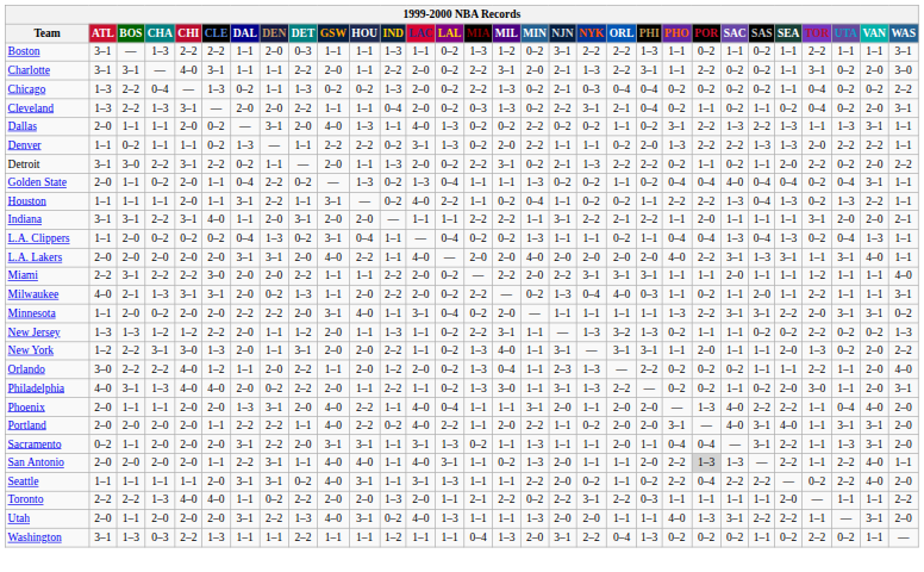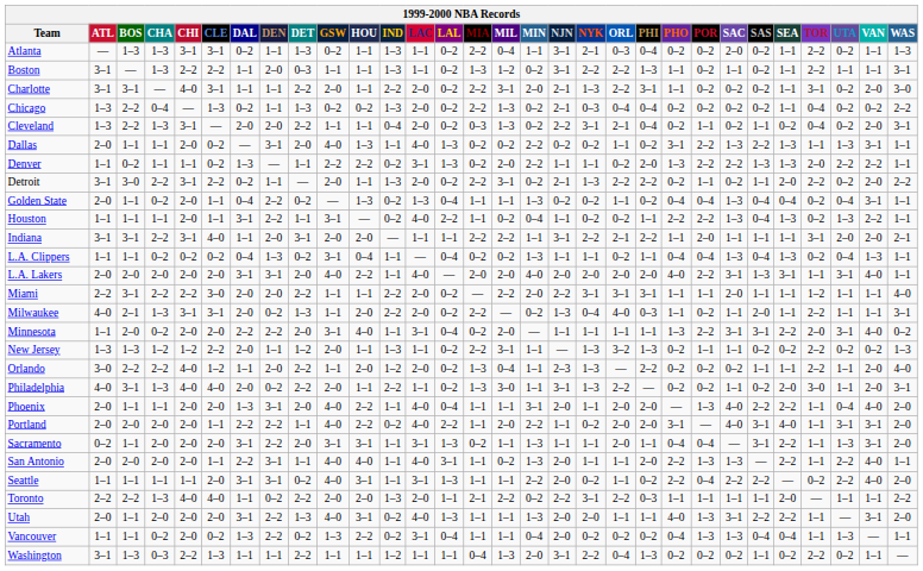 <table class="wikitable" style="font-size:90%; text-align:center;">
 <tr>
 <th colspan=30>1999-2000 NBA Records</th>
 </tr>
 <tr>
 <th width=100>Team</th>
 <th style="background:#CA102F;color:#FFFFFF;width=35">ATL</th>
 <th style="background:#006400;color:#FFFFFF;width=35">BOS</th>
 <th style="background:#008080;color:#FFFFFF;width=35">CHA</th>
 <th style="background:#BA0C2F;color:#FFFFFF;width=35">CHI</th>
 <th style="background:#000000;color:#5787DC;width=35">CLE</th>
 <th style="background:#00008B;color:#FFFFFF;width=35">DAL</th>
 <th style="background:#141A44;color:#C69966;width=35">DEN</th>
 <th style="background:#008080;color:#FFFFFF;width=35">DET</th>
 <th style="background:#031E41;color:#FEA302;width=35">GSW</th>
 <th style="background:#1D2951;color:#FFFFFF;width=35">HOU</th>
 <th style="background:#081F3F;color:#FDCC04;width=35">IND</th>
 <th style="background:#D40032;color:#1A2E8B;width=35">LAC</th>
 <th style="background:#800080;color:#FFD700;width=35">LAL</th>
 <th style="background:#000000;color:#8B0000;width=35">MIA</th>
 <th style="background:#4B0082;color:#FFFFFF;width=35">MIL</th>
 <th style="background:#236192;color:#FFFFFF;width=35">MIN</th>
 <th style="background:#031E41;color:#CED5DD;width=35">NJN</th>
 <th style="background:#003593;color:#FF4F03;width=35">NYK</th>
 <th style="background:#0056B5;color:#FFFFFF;width=35">ORL</th>
 <th style="background:#000000;color:#BB9754;width=35">PHI</th>
 <th style="background:#5F24A0;color:#FF6303;width=35">PHO</th>
 <th style="background:#000000;color:#C90F2E;width=35">POR</th>
 <th style="background:#6846A8;color:#FFFFFF;width=35">SAC</th>
 <th style="background:#000000;color:#C0C0C0;width=35">SAS</th>
 <th style="background:#173F36;color:#FFFFFF;width=35">SEA</th>
 <th style="background:#7436BF;color:#BE0F34;width=35">TOR</th>
 <th style="background:#644A9C;color:#149BC7;width=35">UTA</th>
 <th style="background:#00B2AA;color:#FFFFFF;width=35">VAN</th>
 <th style="background:#236192;color:#FFFFFF;width=35">WAS</th>
+</tr>
+<tr>
+<td style="text-align:left;"><a href='#'>Atlanta</a></td>
+<td>—</td>
+<td>1–3</td>
+<td>1–3</td>
+<td>3–1</td>
+<td>3–1</td>
+<td>0–2</td>
+<td>1–1</td>
+<td>1–3</td>
+<td>0–2</td>
+<td>1–1</td>
+<td>1–3</td>
+<td>1–1</td>
+<td>0–2</td>
+<td>2–2</td>
+<td>0–4</td>
+<td>1–1</td>
+<td>3–1</td>
+<td>2–1</td>
+<td>0–3</td>
+<td>0–4</td>
+<td>0–2</td>
+<td>0–2</td>
+<td>2–0</td>
+<td>0–2</td>
+<td>1–1</td>
+<td>2–2</td>
+<td>0–2</td>
+<td>1–1</td>
+<td>1–3</td>
 </tr>
 <tr>
 <td style="text-align:left;"><a href='#'>Boston</a></td>
 <td>3–1</td>
 <td>—</td>
 <td>1–3</td>
 <td>2–2</td>
 <td>2–2</td>
 <td>1–1</td>
 <td>2–0</td>
 <td>0–3</td>
 <td>1–1</td>
 <td>1–1</td>
 <td>1–3</td>
 <td>1–1</td>
 <td>0–2</td>
 <td>1–3</td>
 <td>1–2</td>
 <td>0–2</td>
 <td>3–1</td>
 <td>2–2</td>
 <td>2–2</td>
 <td>1–3</td>
 <td>1–1</td>
 <td>0–2</td>
 <td>1–1</td>
 <td>0–2</td>
 <td>1–1</td>
 <td>2–2</td>
 <td>1–1</td>
 <td>1–1</td>
 <td>3–1</td>
 </tr>
 <tr>
 <td style="text-align:left;"><a href='#'>Charlotte</a></td>
 <td>3–1</td>
 <td>3–1</td>
 <td>—</td>
 <td>4–0</td>
 <td>3–1</td>
 <td>1–1</td>
 <td>1–1</td>
 <td>2–2</td>
 <td>2–0</td>
 <td>1–1</td>
 <td>2–2</td>
 <td>2–0</td>
 <td>0–2</td>
 <td>2–2</td>
 <td>3–1</td>
 <td>2–0</td>
 <td>2–1</td>
 <td>1–3</td>
 <td>2–2</td>
 <td>3–1</td>
 <td>1–1</td>
-<td>2–2</td>
+<td>0–2</td>
 <td>0–2</td>
 <td>0–2</td>
 <td>1–1</td>
 <td>3–1</td>
 <td>0–2</td>
 <td>2–0</td>
 <td>3–0</td>
 </tr>
 <tr>
 <td style="text-align:left;"><a href='#'>Chicago</a></td>
 <td>1–3</td>
 <td>2–2</td>
 <td>0–4</td>
 <td>—</td>
 <td>1–3</td>
 <td>0–2</td>
 <td>1–1</td>
 <td>1–3</td>
 <td>0–2</td>
 <td>0–2</td>
 <td>1–3</td>
 <td>2–0</td>
 <td>0–2</td>
 <td>2–2</td>
 <td>1–3</td>
 <td>0–2</td>
 <td>2–1</td>
 <td>0–3</td>
 <td>0–4</td>
 <td>0–4</td>
 <td>0–2</td>
 <td>0–2</td>
 <td>0–2</td>
 <td>0–2</td>
 <td>1–1</td>
 <td>0–4</td>
 <td>0–2</td>
 <td>0–2</td>
 <td>2–2</td>
 </tr>
 <tr>
 <td style="text-align:left;"><a href='#'>Cleveland</a></td>
 <td>1–3</td>
 <td>2–2</td>
 <td>1–3</td>
 <td>3–1</td>
 <td>—</td>
 <td>2–0</td>
 <td>2–0</td>
 <td>2–2</td>
 <td>1–1</td>
 <td>1–1</td>
 <td>0–4</td>
 <td>2–0</td>
 <td>0–2</td>
 <td>0–3</td>
 <td>1–3</td>
 <td>0–2</td>
 <td>2–2</td>
 <td>3–1</td>
 <td>2–1</td>
 <td>0–4</td>
 <td>0–2</td>
 <td>1–1</td>
 <td>0–2</td>
 <td>1–1</td>
 <td>0–2</td>
 <td>0–4</td>
 <td>0–2</td>
 <td>2–0</td>
 <td>3–1</td>
 </tr>
 <tr>
 <td style="text-align:left;"><a href='#'>Dallas</a></td>
 <td>2–0</td>
 <td>1–1</td>
 <td>1–1</td>
 <td>2–0</td>
 <td>0–2</td>
 <td>—</td>
 <td>3–1</td>
 <td>2–0</td>
 <td>4–0</td>
 <td>1–3</td>
 <td>1–1</td>
 <td>4–0</td>
 <td>1–3</td>
 <td>0–2</td>
 <td>0–2</td>
 <td>2–2</td>
 <td>0–2</td>
 <td>0–2</td>
 <td>1–1</td>
 <td>0–2</td>
 <td>3–1</td>
 <td>2–2</td>
 <td>1–3</td>
 <td>2–2</td>
 <td>1–3</td>
 <td>1–1</td>
 <td>1–3</td>
 <td>3–1</td>
 <td>1–1</td>
 </tr>
 <tr>
 <td style="text-align:left;"><a href='#'>Denver</a></td>
 <td>1–1</td>
 <td>0–2</td>
 <td>1–1</td>
 <td>1–1</td>
 <td>0–2</td>
 <td>1–3</td>
 <td>—</td>
 <td>1–1</td>
 <td>2–2</td>
 <td>2–2</td>
 <td>0–2</td>
 <td>3–1</td>
 <td>1–3</td>
 <td>0–2</td>
 <td>2–0</td>
 <td>2–2</td>
 <td>1–1</td>
 <td>1–1</td>
 <td>0–2</td>
 <td>2–0</td>
 <td>1–3</td>
 <td>2–2</td>
 <td>2–2</td>
 <td>1–3</td>
 <td>1–3</td>
 <td>2–0</td>
 <td>2–2</td>
 <td>2–2</td>
 <td>1–1</td>
 </tr>
 <tr>
 <td style="text-align:left;">Detroit</td>
 <td>3–1</td>
 <td>3–0</td>
 <td>2–2</td>
 <td>3–1</td>
 <td>2–2</td>
 <td>0–2</td>
 <td>1–1</td>
 <td>—</td>
 <td>2–0</td>
 <td>1–1</td>
 <td>1–3</td>
 <td>2–0</td>
 <td>0–2</td>
 <td>2–2</td>
 <td>3–1</td>
 <td>0–2</td>
 <td>2–1</td>
 <td>1–3</td>
 <td>2–2</td>
 <td>2–2</td>
 <td>0–2</td>
 <td>1–1</td>
 <td>0–2</td>
 <td>1–1</td>
 <td>2–0</td>
 <td>2–2</td>
 <td>0–2</td>
 <td>2–0</td>
 <td>2–2</td>
 </tr>
 <tr>
 <td style="text-align:left;"><a href='#'>Golden State</a></td>
 <td>2–0</td>
 <td>1–1</td>
 <td>0–2</td>
 <td>2–0</td>
 <td>1–1</td>
 <td>0–4</td>
 <td>2–2</td>
 <td>0–2</td>
 <td>—</td>
 <td>1–3</td>
 <td>0–2</td>
 <td>1–3</td>
 <td>0–4</td>
 <td>1–1</td>
 <td>1–1</td>
 <td>1–3</td>
 <td>0–2</td>
 <td>0–2</td>
 <td>1–1</td>
 <td>0–2</td>
 <td>0–4</td>
 <td>0–4</td>
-<td>4–0</td>
+<td>1–3</td>
 <td>0–4</td>
 <td>0–4</td>
 <td>0–2</td>
 <td>0–4</td>
 <td>3–1</td>
 <td>1–1</td>
 </tr>
 <tr>
 <td style="text-align:left;"><a href='#'>Houston</a></td>
 <td>1–1</td>
 <td>1–1</td>
 <td>1–1</td>
 <td>2–0</td>
 <td>1–1</td>
 <td>3–1</td>
 <td>2–2</td>
 <td>1–1</td>
 <td>3–1</td>
 <td>—</td>
 <td>0–2</td>
 <td>4–0</td>
 <td>2–2</td>
 <td>1–1</td>
 <td>0–2</td>
 <td>0–4</td>
 <td>1–1</td>
 <td>0–2</td>
 <td>0–2</td>
 <td>1–1</td>
 <td>2–2</td>
 <td>2–2</td>
 <td>1–3</td>
 <td>0–4</td>
 <td>1–3</td>
 <td>0–2</td>
 <td>1–3</td>
 <td>2–2</td>
 <td>1–1</td>
 </tr>
 <tr>
 <td style="text-align:left;"><a href='#'>Indiana</a></td>
 <td>3–1</td>
 <td>3–1</td>
 <td>2–2</td>
 <td>3–1</td>
 <td>4–0</td>
 <td>1–1</td>
 <td>2–0</td>
 <td>3–1</td>
 <td>2–0</td>
 <td>2–0</td>
 <td>—</td>
 <td>1–1</td>
 <td>1–1</td>
 <td>2–2</td>
 <td>2–2</td>
 <td>1–1</td>
 <td>3–1</td>
 <td>2–2</td>
 <td>2–1</td>
 <td>2–2</td>
 <td>1–1</td>
 <td>2–0</td>
 <td>1–1</td>
 <td>1–1</td>
 <td>1–1</td>
 <td>3–1</td>
 <td>2–0</td>
 <td>2–0</td>
 <td>2–1</td>
 </tr>
 <tr>
 <td style="text-align:left;"><a href='#'>L.A. Clippers</a></td>
 <td>1–1</td>
-<td>2–0</td>
+<td>1–1</td>
 <td>0–2</td>
 <td>0–2</td>
 <td>0–2</td>
 <td>0–4</td>
 <td>1–3</td>
 <td>0–2</td>
 <td>3–1</td>
 <td>0–4</td>
 <td>1–1</td>
 <td>—</td>
 <td>0–4</td>
 <td>0–2</td>
 <td>0–2</td>
 <td>1–3</td>
 <td>1–1</td>
 <td>1–1</td>
 <td>0–2</td>
 <td>1–1</td>
 <td>0–4</td>
 <td>0–4</td>
 <td>1–3</td>
 <td>0–4</td>
 <td>1–3</td>
 <td>0–2</td>
 <td>0–4</td>
 <td>1–3</td>
 <td>1–1</td>
 </tr>
 <tr>
 <td style="text-align:left;"><a href='#'>L.A. Lakers</a></td>
 <td>2–0</td>
 <td>2–0</td>
 <td>2–0</td>
 <td>2–0</td>
 <td>2–0</td>
 <td>3–1</td>
 <td>3–1</td>
 <td>2–0</td>
 <td>4–0</td>
 <td>2–2</td>
 <td>1–1</td>
 <td>4–0</td>
 <td>—</td>
 <td>2–0</td>
 <td>2–0</td>
 <td>4–0</td>
 <td>2–0</td>
 <td>2–0</td>
 <td>2–0</td>
 <td>2–0</td>
 <td>4–0</td>
 <td>2–2</td>
 <td>3–1</td>
 <td>1–3</td>
 <td>3–1</td>
 <td>1–1</td>
 <td>3–1</td>
 <td>4–0</td>
 <td>1–1</td>
 </tr>
 <tr>
 <td style="text-align:left;"><a href='#'>Miami</a></td>
 <td>2–2</td>
 <td>3–1</td>
 <td>2–2</td>
 <td>2–2</td>
 <td>3–0</td>
 <td>2–0</td>
 <td>2–0</td>
 <td>2–2</td>
 <td>1–1</td>
 <td>1–1</td>
 <td>2–2</td>
 <td>2–0</td>
 <td>0–2</td>
 <td>—</td>
 <td>2–2</td>
 <td>2–0</td>
 <td>2–2</td>
 <td>3–1</td>
 <td>3–1</td>
 <td>3–1</td>
 <td>1–1</td>
 <td>1–1</td>
 <td>2–0</td>
 <td>1–1</td>
 <td>1–1</td>
 <td>1–2</td>
 <td>1–1</td>
 <td>1–1</td>
 <td>4–0</td>
 </tr>
 <tr>
 <td style="text-align:left;"><a href='#'>Milwaukee</a></td>
 <td>4–0</td>
 <td>2–1</td>
 <td>1–3</td>
 <td>3–1</td>
 <td>3–1</td>
 <td>2–0</td>
 <td>0–2</td>
 <td>1–3</td>
 <td>1–1</td>
 <td>2–0</td>
 <td>2–2</td>
 <td>2–0</td>
 <td>0–2</td>
 <td>2–2</td>
 <td>—</td>
 <td>0–2</td>
 <td>1–3</td>
 <td>0–4</td>
 <td>4–0</td>
 <td>0–3</td>
 <td>1–1</td>
 <td>0–2</td>
 <td>1–1</td>
 <td>2–0</td>
 <td>1–1</td>
 <td>2–2</td>
 <td>1–1</td>
 <td>1–1</td>
 <td>3–1</td>
 </tr>
 <tr>
 <td style="text-align:left;"><a href='#'>Minnesota</a></td>
 <td>1–1</td>
 <td>2–0</td>
 <td>0–2</td>
 <td>2–0</td>
 <td>2–0</td>
 <td>2–2</td>
 <td>2–2</td>
 <td>2–0</td>
 <td>3–1</td>
 <td>4–0</td>
 <td>1–1</td>
 <td>3–1</td>
 <td>0–4</td>
 <td>0–2</td>
 <td>2–0</td>
 <td>—</td>
 <td>1–1</td>
 <td>1–1</td>
 <td>1–1</td>
 <td>1–1</td>
 <td>1–3</td>
 <td>2–2</td>
 <td>3–1</td>
 <td>3–1</td>
 <td>2–2</td>
 <td>2–0</td>
 <td>3–1</td>
-<td>3–1</td>
+<td>4–0</td>
 <td>0–2</td>
 </tr>
 <tr>
 <td style="text-align:left;"><a href='#'>New Jersey</a></td>
 <td>1–3</td>
 <td>1–3</td>
 <td>1–2</td>
 <td>1–2</td>
 <td>2–2</td>
 <td>2–0</td>
 <td>1–1</td>
 <td>1–2</td>
 <td>2–0</td>
 <td>1–1</td>
 <td>1–3</td>
 <td>1–1</td>
 <td>0–2</td>
 <td>2–2</td>
 <td>3–1</td>
 <td>1–1</td>
 <td>—</td>
 <td>1–3</td>
 <td>3–2</td>
 <td>1–3</td>
 <td>0–2</td>
 <td>1–1</td>
 <td>1–1</td>
 <td>0–2</td>
 <td>0–2</td>
 <td>2–2</td>
 <td>0–2</td>
 <td>0–2</td>
 <td>1–3</td>
-</tr>
-<tr>
-<td style="text-align:left;"><a href='#'>New York</a></td>
-<td>1–2</td>
-<td>2–2</td>
-<td>3–1</td>
-<td>3–0</td>
-<td>1–3</td>
-<td>2–0</td>
-<td>1–1</td>
-<td>3–1</td>
-<td>2–0</td>
-<td>2–0</td>
-<td>2–2</td>
-<td>1–1</td>
-<td>0–2</td>
-<td>1–3</td>
-<td>4–0</td>
-<td>1–1</td>
-<td>3–1</td>
-<td>—</td>
-<td>3–1</td>
-<td>3–1</td>
-<td>1–1</td>
-<td>2–0</td>
-<td>1–1</td>
-<td>1–1</td>
-<td>2–0</td>
-<td>1–3</td>
-<td>0–2</td>
-<td>2–0</td>
-<td>2–2</td>
 </tr>
 <tr>
 <td style="text-align:left;"><a href='#'>Orlando</a></td>
 <td>3–0</td>
 <td>2–2</td>
 <td>2–2</td>
 <td>4–0</td>
 <td>1–2</td>
 <td>1–1</td>
 <td>2–0</td>
 <td>2–2</td>
 <td>1–1</td>
 <td>2–0</td>
 <td>1–2</td>
 <td>2–0</td>
 <td>0–2</td>
 <td>1–3</td>
 <td>0–4</td>
 <td>1–1</td>
 <td>2–3</td>
 <td>1–3</td>
 <td>—</td>
 <td>2–2</td>
 <td>0–2</td>
 <td>0–2</td>
 <td>0–2</td>
 <td>1–1</td>
 <td>1–1</td>
 <td>2–2</td>
 <td>1–1</td>
 <td>2–0</td>
 <td>4–0</td>
 </tr>
 <tr>
 <td style="text-align:left;"><a href='#'>Philadelphia</a></td>
 <td>4–0</td>
 <td>3–1</td>
 <td>1–3</td>
 <td>4–0</td>
 <td>4–0</td>
 <td>2–0</td>
 <td>0–2</td>
 <td>2–2</td>
 <td>2–0</td>
 <td>1–1</td>
 <td>2–2</td>
 <td>1–1</td>
 <td>0–2</td>
 <td>1–3</td>
 <td>3–0</td>
 <td>1–1</td>
 <td>3–1</td>
 <td>1–3</td>
 <td>2–2</td>
 <td>—</td>
 <td>0–2</td>
 <td>0–2</td>
 <td>1–1</td>
 <td>0–2</td>
 <td>2–0</td>
 <td>3–0</td>
 <td>1–1</td>
 <td>2–0</td>
 <td>3–1</td>
 </tr>
 <tr>
 <td style="text-align:left;"><a href='#'>Phoenix</a></td>
 <td>2–0</td>
 <td>1–1</td>
 <td>1–1</td>
 <td>2–0</td>
 <td>2–0</td>
 <td>1–3</td>
 <td>3–1</td>
 <td>2–0</td>
 <td>4–0</td>
 <td>2–2</td>
 <td>1–1</td>
 <td>4–0</td>
 <td>0–4</td>
 <td>1–1</td>
 <td>1–1</td>
 <td>3–1</td>
 <td>2–0</td>
 <td>1–1</td>
 <td>2–0</td>
 <td>2–0</td>
 <td>—</td>
 <td>1–3</td>
 <td>4–0</td>
 <td>2–2</td>
 <td>2–2</td>
 <td>1–1</td>
 <td>0–4</td>
 <td>4–0</td>
 <td>2–0</td>
 </tr>
 <tr>
 <td style="text-align:left;"><a href='#'>Portland</a></td>
 <td>2–0</td>
 <td>2–0</td>
 <td>2–0</td>
 <td>2–0</td>
 <td>1–1</td>
 <td>2–2</td>
 <td>2–2</td>
 <td>1–1</td>
 <td>4–0</td>
 <td>2–2</td>
 <td>0–2</td>
 <td>4–0</td>
 <td>2–2</td>
 <td>1–1</td>
 <td>2–0</td>
 <td>2–2</td>
 <td>1–1</td>
 <td>0–2</td>
 <td>2–0</td>
 <td>2–0</td>
 <td>3–1</td>
 <td>—</td>
 <td>4–0</td>
 <td>3–1</td>
 <td>4–0</td>
 <td>1–1</td>
 <td>3–1</td>
 <td>3–1</td>
 <td>2–0</td>
 </tr>
 <tr>
 <td style="text-align:left;"><a href='#'>Sacramento</a></td>
 <td>0–2</td>
 <td>1–1</td>
 <td>2–0</td>
 <td>2–0</td>
 <td>2–0</td>
 <td>3–1</td>
 <td>2–2</td>
 <td>2–0</td>
 <td>3–1</td>
 <td>3–1</td>
 <td>1–1</td>
 <td>3–1</td>
 <td>1–3</td>
 <td>0–2</td>
 <td>1–1</td>
 <td>1–3</td>
 <td>1–1</td>
 <td>1–1</td>
 <td>2–0</td>
 <td>1–1</td>
 <td>0–4</td>
 <td>0–4</td>
 <td>—</td>
 <td>3–1</td>
 <td>2–2</td>
 <td>1–1</td>
 <td>1–3</td>
 <td>3–1</td>
 <td>2–0</td>
 </tr>
 <tr>
 <td style="text-align:left;"><a href='#'>San Antonio</a></td>
 <td>2–0</td>
 <td>2–0</td>
 <td>2–0</td>
 <td>2–0</td>
 <td>1–1</td>
 <td>2–2</td>
 <td>3–1</td>
 <td>1–1</td>
 <td>4–0</td>
 <td>4–0</td>
 <td>1–1</td>
 <td>4–0</td>
 <td>3–1</td>
 <td>1–1</td>
 <td>0–2</td>
 <td>1–3</td>
 <td>2–0</td>
 <td>1–1</td>
 <td>1–1</td>
 <td>2–0</td>
 <td>2–2</td>
-<td style="background: lightgrey;">1–3</td>
+<td>1–3</td>
 <td>1–3</td>
 <td>—</td>
 <td>2–2</td>
 <td>1–1</td>
 <td>2–2</td>
 <td>4–0</td>
 <td>1–1</td>
 </tr>
 <tr>
 <td style="text-align:left;"><a href='#'>Seattle</a></td>
 <td>1–1</td>
 <td>1–1</td>
 <td>1–1</td>
 <td>1–1</td>
 <td>2–0</td>
 <td>3–1</td>
 <td>3–1</td>
 <td>0–2</td>
 <td>4–0</td>
 <td>3–1</td>
 <td>1–1</td>
 <td>3–1</td>
 <td>1–3</td>
 <td>1–1</td>
 <td>1–1</td>
 <td>2–2</td>
 <td>2–0</td>
 <td>0–2</td>
 <td>1–1</td>
 <td>0–2</td>
 <td>2–2</td>
 <td>0–4</td>
 <td>2–2</td>
 <td>2–2</td>
 <td>—</td>
 <td>0–2</td>
 <td>2–2</td>
 <td>4–0</td>
 <td>2–0</td>
 </tr>
 <tr>
 <td style="text-align:left;"><a href='#'>Toronto</a></td>
 <td>2–2</td>
 <td>2–2</td>
 <td>1–3</td>
 <td>4–0</td>
 <td>4–0</td>
 <td>1–1</td>
 <td>0–2</td>
 <td>2–2</td>
 <td>2–0</td>
 <td>2–0</td>
 <td>1–3</td>
 <td>2–0</td>
 <td>1–1</td>
 <td>2–1</td>
 <td>2–2</td>
 <td>0–2</td>
 <td>2–2</td>
 <td>3–1</td>
 <td>2–2</td>
 <td>0–3</td>
 <td>1–1</td>
 <td>1–1</td>
 <td>1–1</td>
 <td>1–1</td>
 <td>2–0</td>
 <td>—</td>
 <td>1–1</td>
 <td>1–1</td>
 <td>2–2</td>
 </tr>
 <tr>
 <td style="text-align:left;"><a href='#'>Utah</a></td>
 <td>2–0</td>
 <td>1–1</td>
 <td>2–0</td>
 <td>2–0</td>
 <td>2–0</td>
 <td>3–1</td>
 <td>2–2</td>
 <td>1–3</td>
 <td>4–0</td>
 <td>3–1</td>
 <td>0–2</td>
 <td>4–0</td>
 <td>1–3</td>
 <td>1–1</td>
 <td>1–1</td>
 <td>1–3</td>
 <td>2–0</td>
 <td>2–0</td>
 <td>1–1</td>
 <td>1–1</td>
 <td>4–0</td>
 <td>1–3</td>
 <td>3–1</td>
 <td>2–2</td>
 <td>2–2</td>
 <td>1–1</td>
 <td>—</td>
 <td>3–1</td>
 <td>2–0</td>
 </tr>
 <tr>
+<td style="text-align:left;"><a href='#'>Vancouver</a></td>
+<td>1–1</td>
+<td>1–1</td>
+<td>0–2</td>
+<td>2–0</td>
+<td>0–2</td>
+<td>1–3</td>
+<td>2–2</td>
+<td>0–2</td>
+<td>1–3</td>
+<td>2–2</td>
+<td>0–2</td>
+<td>3–1</td>
+<td>0–4</td>
+<td>1–1</td>
+<td>1–1</td>
+<td>0–4</td>
+<td>2–0</td>
+<td>0–2</td>
+<td>0–2</td>
+<td>0–2</td>
+<td>0–4</td>
+<td>1–3</td>
+<td>1–3</td>
+<td>0–4</td>
+<td>0–4</td>
+<td>1–1</td>
+<td>1–3</td>
+<td>—</td>
+<td>1–1</td>
+</tr>
+<tr>
 <td style="text-align:left;"><a href='#'>Washington</a></td>
 <td>3–1</td>
 <td>1–3</td>
 <td>0–3</td>
 <td>2–2</td>
 <td>1–3</td>
 <td>1–1</td>
 <td>1–1</td>
 <td>2–2</td>
 <td>1–1</td>
 <td>1–1</td>
 <td>1–2</td>
 <td>1–1</td>
 <td>1–1</td>
 <td>0–4</td>
 <td>1–3</td>
 <td>2–0</td>
 <td>3–1</td>
 <td>2–2</td>
 <td>0–4</td>
 <td>1–3</td>
 <td>0–2</td>
 <td>0–2</td>
 <td>0–2</td>
 <td>1–1</td>
 <td>0–2</td>
 <td>2–2</td>
 <td>0–2</td>
 <td>1–1</td>
 <td>—</td>
 </tr>
 </table>
